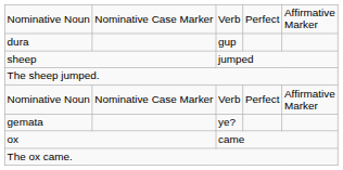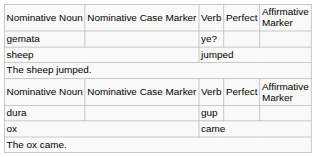 <table class="wikitable">
 <tr>
 <td>Nominative Noun</td>
 <td>Nominative Case Marker</td>
 <td>Verb</td>
 <td>Perfect</td>
 <td>Affirmative<br>Marker</td>
 </tr>
 <tr>
-<td>dura</td>
+<td>gemata</td>
 <td></td>
-<td>gup</td>
+<td>ye?</td>
 <td></td>
 <td></td>
 </tr>
 <tr>
 <td colspan="2">sheep</td>
 <td colspan="3">jumped</td>
 </tr>
 <tr>
 <td colspan="5">The sheep jumped.</td>
 </tr>
 <tr>
 <td>Nominative Noun</td>
 <td>Nominative Case Marker</td>
 <td>Verb</td>
 <td>Perfect</td>
 <td>Affirmative<br>Marker</td>
 </tr>
 <tr>
-<td>gemata</td>
+<td>dura</td>
 <td></td>
-<td>ye?</td>
+<td>gup</td>
 <td></td>
 <td></td>
 </tr>
 <tr>
 <td colspan="2">ox</td>
 <td colspan="3">came</td>
 </tr>
 <tr>
 <td colspan="5">The ox came.</td>
 </tr>
 </table>
